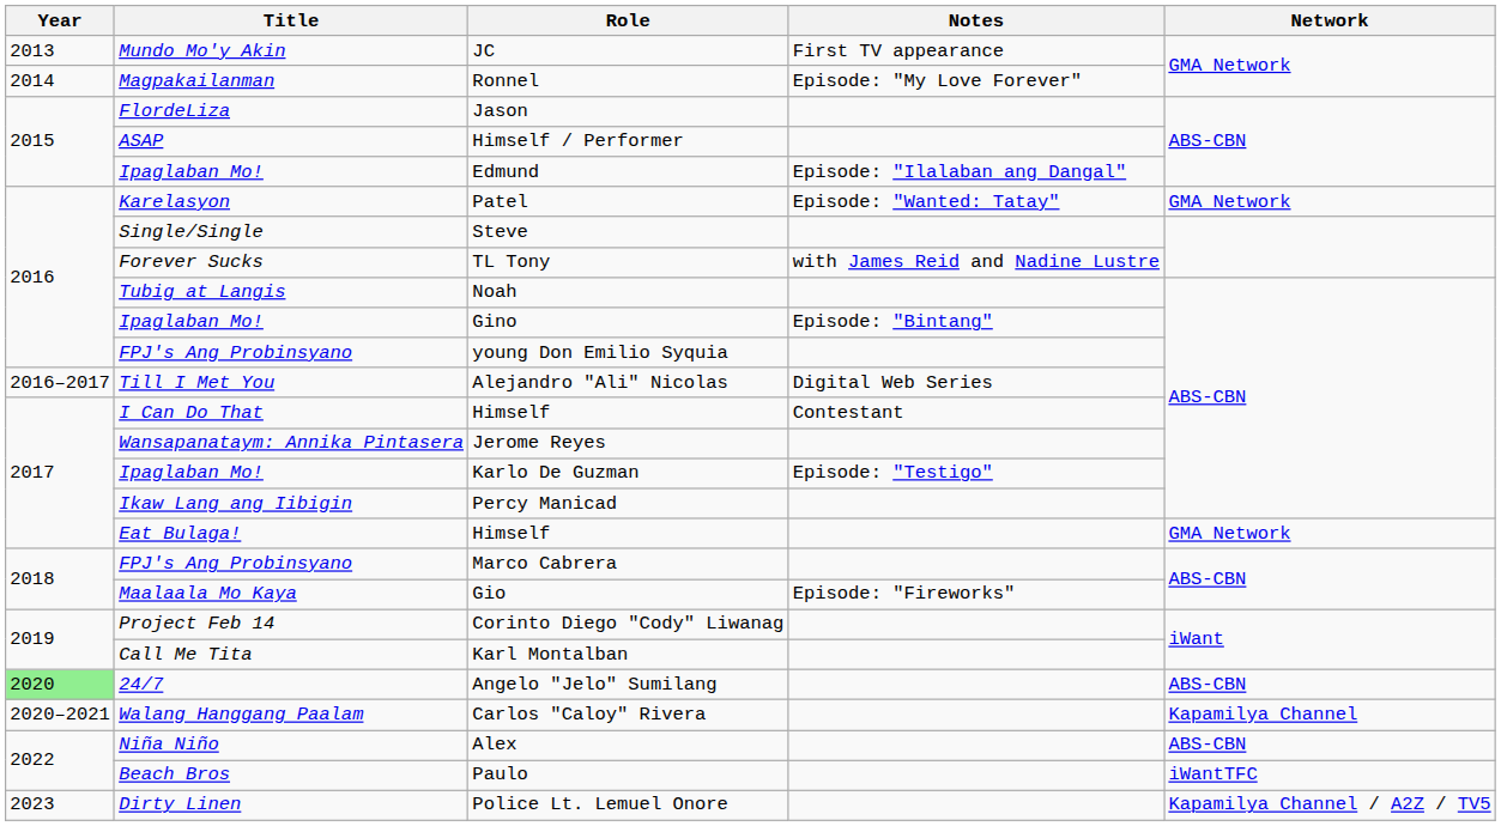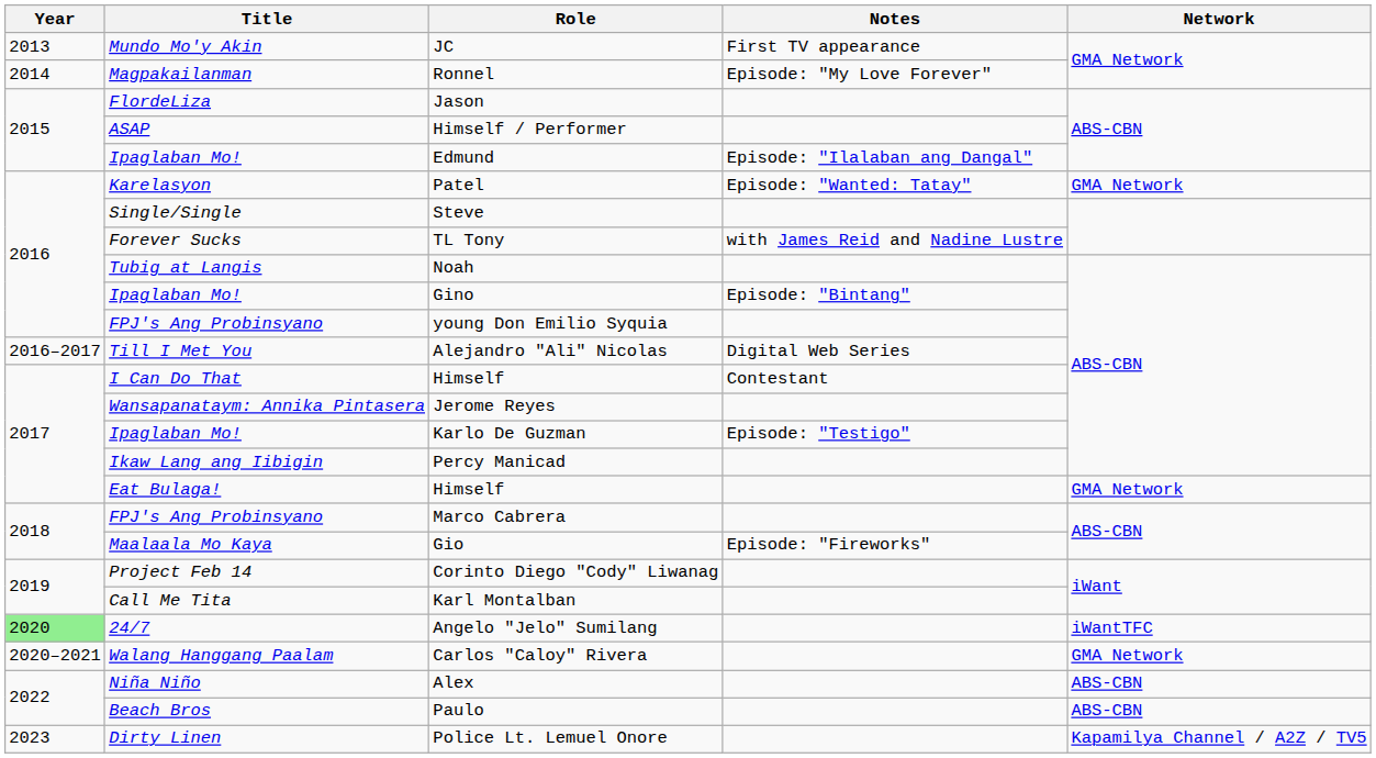 <table class="wikitable sortable">
 <tr>
 <th>Year</th>
 <th>Title</th>
 <th>Role</th>
 <th class="unsortable">Notes</th>
 <th>Network</th>
 </tr>
 <tr>
 <td>2013</td>
 <td><em><a href='#'>Mundo Mo'y Akin</a></em></td>
 <td>JC</td>
 <td>First TV appearance</td>
 <td rowspan="2"><a href='#'>GMA Network</a></td>
 </tr>
 <tr>
 <td>2014</td>
 <td><em><a href='#'>Magpakailanman</a></em></td>
 <td>Ronnel</td>
 <td>Episode: "My Love Forever"</td>
 </tr>
 <tr>
 <td rowspan="3">2015</td>
 <td><em><a href='#'>FlordeLiza</a></em></td>
 <td>Jason</td>
 <td></td>
 <td rowspan="3"><a href='#'>ABS-CBN</a></td>
 </tr>
 <tr>
 <td><em><a href='#'>ASAP</a></em></td>
 <td>Himself / Performer</td>
 <td></td>
 </tr>
 <tr>
 <td><em><a href='#'>Ipaglaban Mo!</a></em></td>
 <td>Edmund</td>
 <td>Episode: <a href='#'>"Ilalaban ang Dangal"</a></td>
 </tr>
 <tr>
 <td rowspan="6">2016</td>
 <td><em><a href='#'>Karelasyon</a></em></td>
 <td>Patel</td>
 <td>Episode: <a href='#'>"Wanted: Tatay"</a></td>
 <td><a href='#'>GMA Network</a></td>
 </tr>
 <tr>
 <td><em>Single/Single</em></td>
 <td>Steve</td>
 <td></td>
 <td rowspan="2"></td>
 </tr>
 <tr>
 <td><em>Forever Sucks</em></td>
 <td>TL Tony</td>
 <td>with <a href='#'>James Reid</a> and <a href='#'>Nadine Lustre</a></td>
 </tr>
 <tr>
 <td><em><a href='#'>Tubig at Langis</a></em></td>
 <td>Noah</td>
 <td></td>
 <td rowspan="8"><a href='#'>ABS-CBN</a></td>
 </tr>
 <tr>
 <td><em><a href='#'>Ipaglaban Mo!</a></em></td>
 <td>Gino</td>
 <td>Episode: <a href='#'>"Bintang"</a></td>
 </tr>
 <tr>
 <td><em><a href='#'>FPJ's Ang Probinsyano</a></em></td>
 <td>young Don Emilio Syquia</td>
 <td></td>
 </tr>
 <tr>
 <td>2016–2017</td>
 <td><em><a href='#'>Till I Met You</a></em></td>
 <td>Alejandro "Ali" Nicolas</td>
 <td>Digital Web Series</td>
 </tr>
 <tr>
 <td rowspan="5">2017</td>
 <td><em><a href='#'>I Can Do That</a></em></td>
 <td>Himself</td>
 <td>Contestant</td>
 </tr>
 <tr>
 <td><em><a href='#'>Wansapanataym: Annika Pintasera</a></em></td>
 <td>Jerome Reyes</td>
 <td></td>
 </tr>
 <tr>
 <td><em><a href='#'>Ipaglaban Mo!</a></em></td>
 <td>Karlo De Guzman</td>
 <td>Episode: <a href='#'>"Testigo"</a></td>
 </tr>
 <tr>
 <td><em><a href='#'>Ikaw Lang ang Iibigin</a></em></td>
 <td>Percy Manicad</td>
 <td></td>
 </tr>
 <tr>
 <td><em><a href='#'>Eat Bulaga!</a></em></td>
 <td>Himself</td>
 <td></td>
 <td><a href='#'>GMA Network</a></td>
 </tr>
 <tr>
 <td rowspan="2">2018</td>
 <td><em><a href='#'>FPJ's Ang Probinsyano</a></em></td>
 <td>Marco Cabrera</td>
 <td></td>
 <td rowspan="2"><a href='#'>ABS-CBN</a></td>
 </tr>
 <tr>
 <td><em><a href='#'>Maalaala Mo Kaya</a></em></td>
 <td>Gio</td>
 <td>Episode: "Fireworks"</td>
 </tr>
 <tr>
 <td rowspan="2">2019</td>
 <td><em>Project Feb 14</em></td>
 <td>Corinto Diego "Cody" Liwanag</td>
 <td></td>
 <td rowspan="2"><a href='#'>iWant</a></td>
 </tr>
 <tr>
 <td><em>Call Me Tita</em></td>
 <td>Karl Montalban</td>
 <td></td>
 </tr>
 <tr>
 <td style="background: lightgreen;">2020</td>
 <td><em><a href='#'>24/7</a></em></td>
 <td>Angelo "Jelo" Sumilang</td>
 <td></td>
-<td><a href='#'>ABS-CBN</a></td>
+<td><a href='#'>iWantTFC</a></td>
 </tr>
 <tr>
 <td>2020–2021</td>
 <td><em><a href='#'>Walang Hanggang Paalam</a></em></td>
 <td>Carlos "Caloy" Rivera</td>
 <td></td>
-<td><a href='#'>Kapamilya Channel</a></td>
+<td><a href='#'>GMA Network</a></td>
 </tr>
 <tr>
 <td rowspan="2">2022</td>
 <td><em><a href='#'>Niña Niño</a></em></td>
 <td>Alex</td>
 <td></td>
 <td><a href='#'>ABS-CBN</a></td>
 </tr>
 <tr>
 <td><em><a href='#'>Beach Bros</a></em></td>
 <td>Paulo</td>
 <td></td>
-<td><a href='#'>iWantTFC</a></td>
+<td><a href='#'>ABS-CBN</a></td>
 </tr>
 <tr>
 <td>2023</td>
 <td><em><a href='#'>Dirty Linen</a></em></td>
 <td>Police Lt. Lemuel Onore</td>
 <td></td>
 <td><a href='#'>Kapamilya Channel</a> / <a href='#'>A2Z</a> / <a href='#'>TV5</a></td>
 </tr>
 </table>
